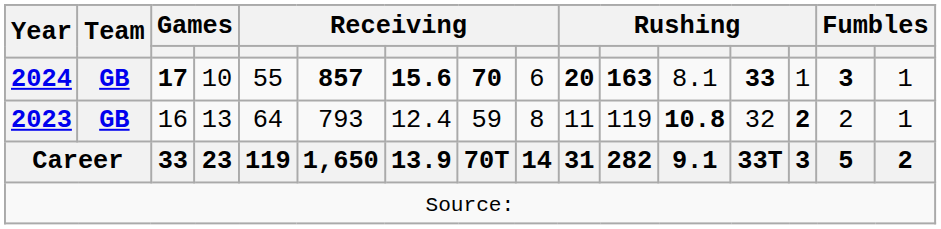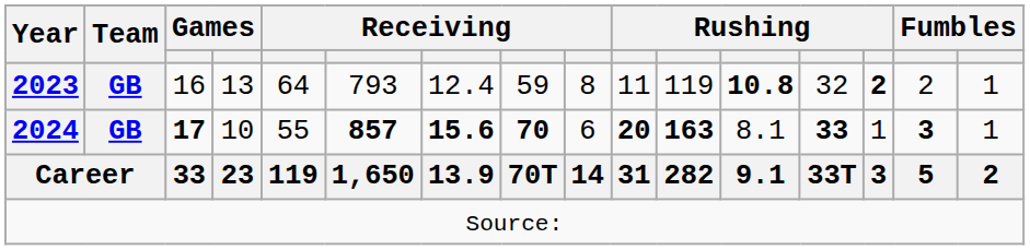 <table class=wikitable style="text-align:center;">
 <tr>
 <th rowspan="2">Year</th>
 <th rowspan="2">Team</th>
 <th colspan="2">Games</th>
 <th colspan="5">Receiving</th>
 <th colspan="5">Rushing</th>
 <th colspan="2">Fumbles</th>
 </tr>
 <tr>
 <th></th>
 <th></th>
 <th></th>
 <th></th>
 <th></th>
 <th></th>
 <th></th>
 <th></th>
 <th></th>
 <th></th>
 <th></th>
 <th></th>
 <th></th>
 <th></th>
 </tr>
 <tr>
+<th><a href='#'>2023</a></th>
+<th><a href='#'>GB</a></th>
+<td>16</td>
+<td>13</td>
+<td>64</td>
+<td>793</td>
+<td>12.4</td>
+<td>59</td>
+<td>8</td>
+<td>11</td>
+<td>119</td>
+<td><strong>10.8</strong></td>
+<td>32</td>
+<td><strong>2</strong></td>
+<td>2</td>
+<td>1</td>
+</tr>
+<tr>
 <th><a href='#'>2024</a></th>
 <th><a href='#'>GB</a></th>
 <td><strong>17</strong></td>
 <td>10</td>
 <td>55</td>
 <td><strong>857</strong></td>
 <td><strong>15.6</strong></td>
 <td><strong>70</strong></td>
 <td>6</td>
 <td><strong>20</strong></td>
 <td><strong>163</strong></td>
 <td>8.1</td>
 <td><strong>33</strong></td>
 <td>1</td>
 <td><strong>3</strong></td>
-<td>1</td>
-</tr>
-<tr>
-<th><a href='#'>2023</a></th>
-<th><a href='#'>GB</a></th>
-<td>16</td>
-<td>13</td>
-<td>64</td>
-<td>793</td>
-<td>12.4</td>
-<td>59</td>
-<td>8</td>
-<td>11</td>
-<td>119</td>
-<td><strong>10.8</strong></td>
-<td>32</td>
-<td><strong>2</strong></td>
-<td>2</td>
 <td>1</td>
 </tr>
 <tr>
 <th colspan="2">Career</th>
 <th>33</th>
 <th>23</th>
 <th>119</th>
 <th>1,650</th>
 <th>13.9</th>
 <th>70T</th>
 <th>14</th>
 <th>31</th>
 <th>282</th>
 <th>9.1</th>
 <th>33T</th>
 <th>3</th>
 <th>5</th>
 <th>2</th>
 </tr>
 <tr>
 <td colspan="16"><small>Source: </small></td>
 </tr>
 </table>
